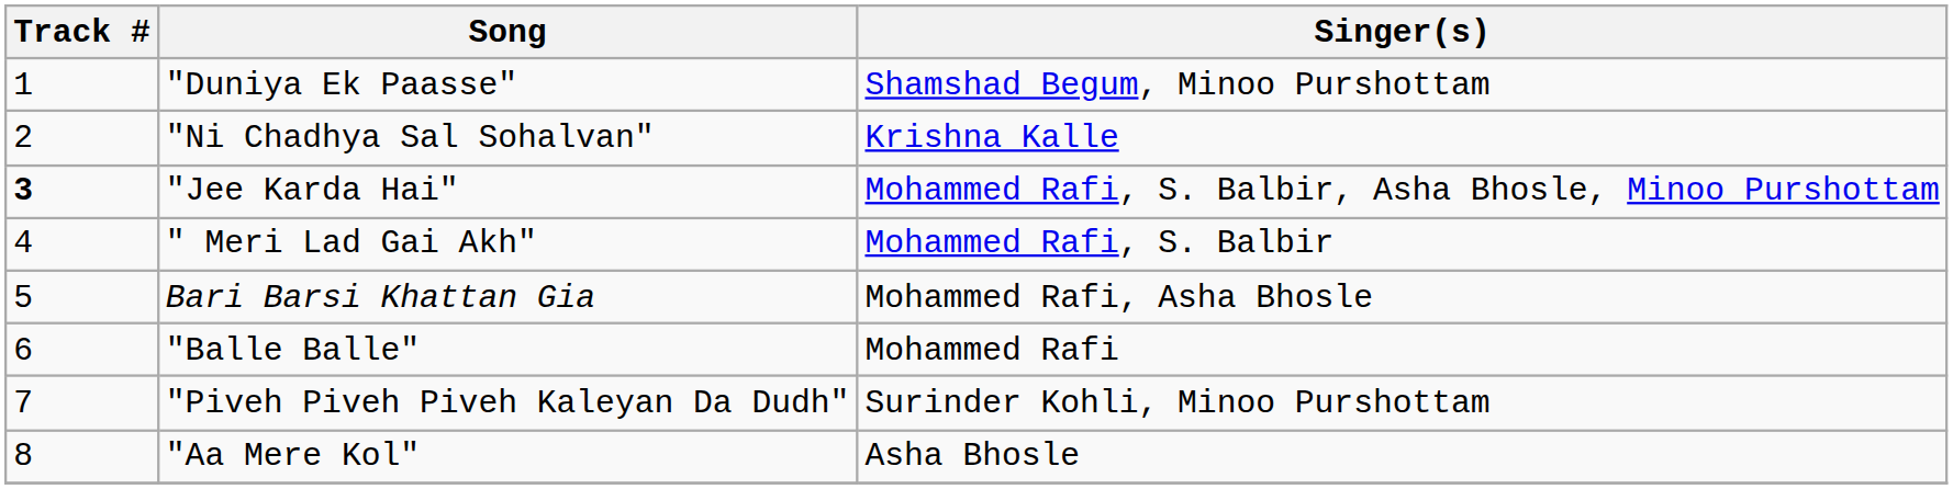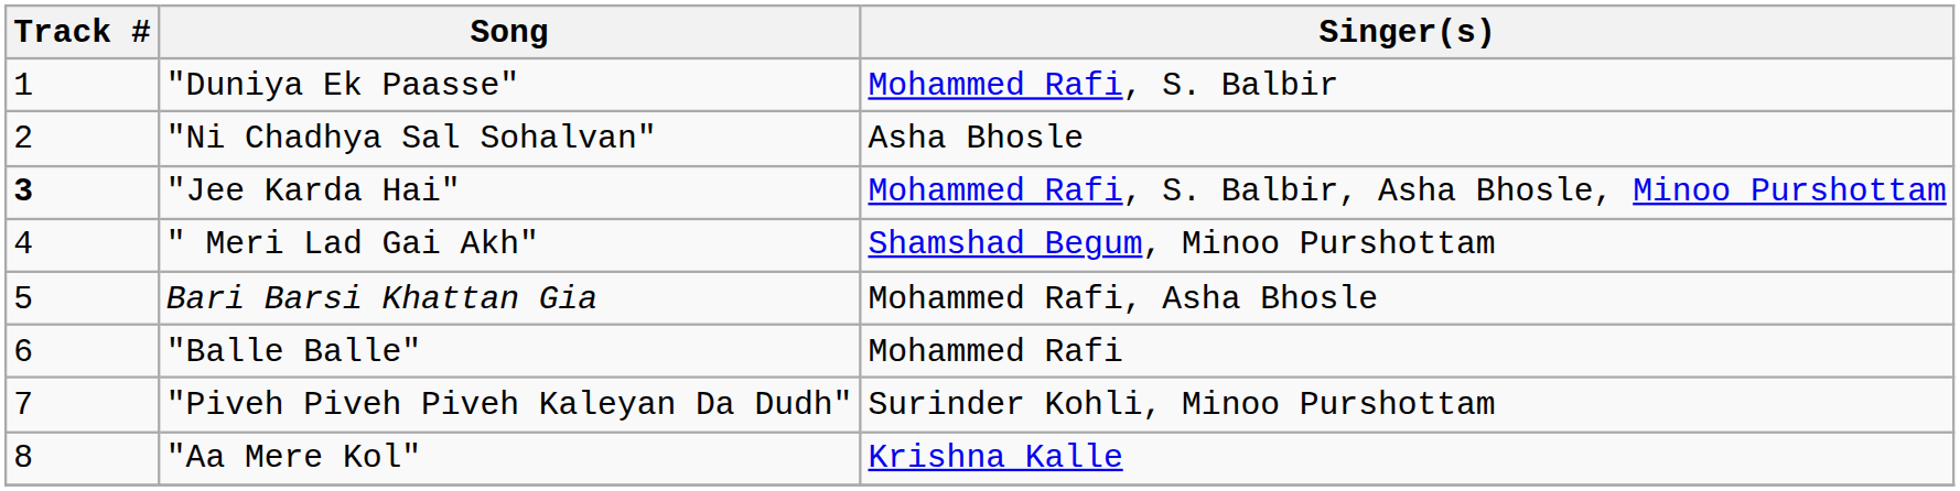 <table class="wikitable">
 <tr>
 <th>Track #</th>
 <th>Song</th>
 <th>Singer(s)</th>
 </tr>
 <tr>
 <td>1</td>
 <td>"Duniya Ek Paasse"</td>
-<td><a href='#'>Shamshad Begum</a>, Minoo Purshottam</td>
+<td><a href='#'>Mohammed Rafi</a>, S. Balbir</td>
 </tr>
 <tr>
 <td>2</td>
 <td>"Ni Chadhya Sal Sohalvan"</td>
-<td><a href='#'>Krishna Kalle</a></td>
+<td>Asha Bhosle</td>
 </tr>
 <tr>
 <td><strong>3</strong></td>
 <td>"Jee Karda Hai"</td>
 <td><a href='#'>Mohammed Rafi</a>, S. Balbir, Asha Bhosle, <a href='#'>Minoo Purshottam</a></td>
 </tr>
 <tr>
 <td>4</td>
 <td>" Meri Lad Gai Akh"</td>
-<td><a href='#'>Mohammed Rafi</a>, S. Balbir</td>
+<td><a href='#'>Shamshad Begum</a>, Minoo Purshottam</td>
 </tr>
 <tr>
 <td>5</td>
 <td><em>Bari Barsi Khattan Gia</em></td>
 <td>Mohammed Rafi, Asha Bhosle</td>
 </tr>
 <tr>
 <td>6</td>
 <td>"Balle Balle"</td>
 <td>Mohammed Rafi</td>
 </tr>
 <tr>
 <td>7</td>
 <td>"Piveh Piveh Piveh Kaleyan Da Dudh"</td>
 <td>Surinder Kohli, Minoo Purshottam</td>
 </tr>
 <tr>
 <td>8</td>
 <td>"Aa Mere Kol"</td>
-<td>Asha Bhosle</td>
+<td><a href='#'>Krishna Kalle</a></td>
 </tr>
 <tr>
 </tr>
 </table>
